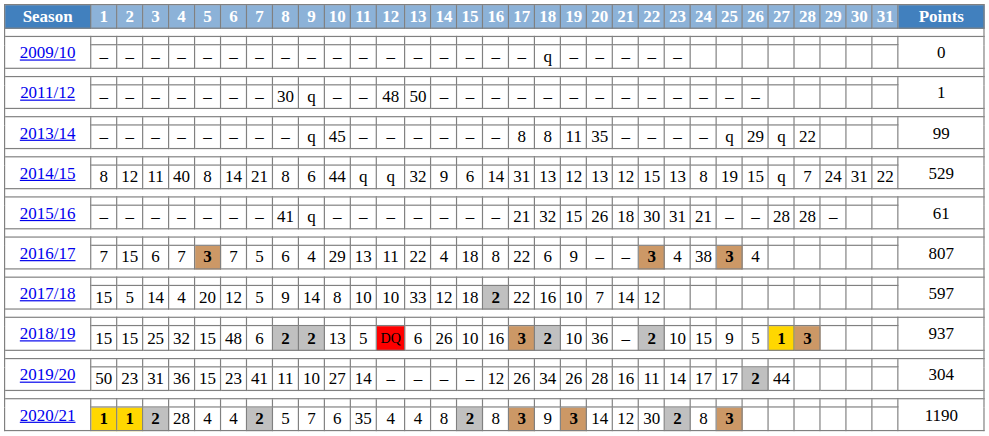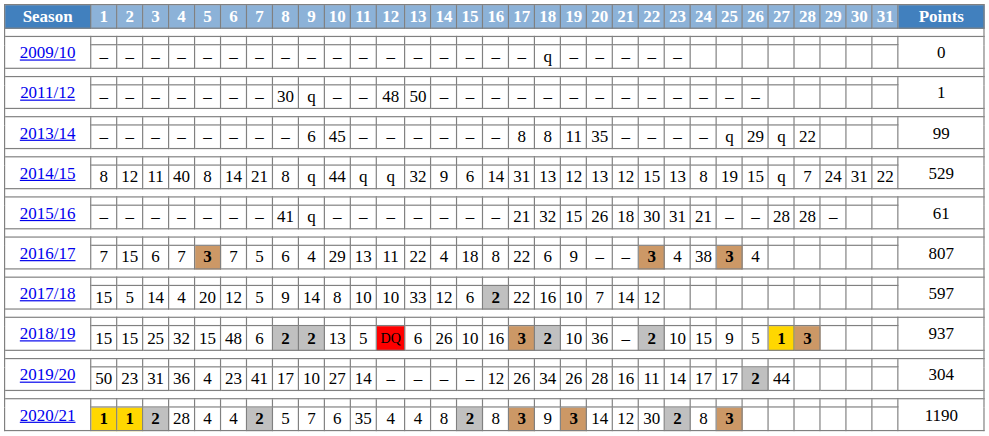 <table cellpadding="3" cellspacing="0" border="1" style="background:#ffffff; font-size:90%; line-height:13px; border:grey solid 1px; border-collapse:collapse;">
 <tr style="background:#ccc; text-align:center; color:white">
 <td style="background:#4180be"><strong>Season</strong></td>
 <td style="background:#8CB2D8;" width="15px"><strong>1</strong></td>
 <td style="background:#8CB2D8;" width="15px"><strong>2</strong></td>
 <td style="background:#8CB2D8;" width="15px"><strong>3</strong></td>
 <td style="background:#8CB2D8;" width="15px"><strong>4</strong></td>
 <td style="background:#8CB2D8;" width="15px"><strong>5</strong></td>
 <td style="background:#8CB2D8;" width="15px"><strong>6</strong></td>
 <td style="background:#8CB2D8;" width="15px"><strong>7</strong></td>
 <td style="background:#8CB2D8;" width="15px"><strong>8</strong></td>
 <td style="background:#8CB2D8;" width="15px"><strong>9</strong></td>
 <td style="background:#8CB2D8;" width="15px"><strong>10</strong></td>
 <td style="background:#8CB2D8;" width="15px"><strong>11</strong></td>
 <td style="background:#8CB2D8;" width="15px"><strong>12</strong></td>
 <td style="background:#8CB2D8;" width="15px"><strong>13</strong></td>
 <td style="background:#8CB2D8;" width="15px"><strong>14</strong></td>
 <td style="background:#8CB2D8;" width="15px"><strong>15</strong></td>
 <td style="background:#8CB2D8;" width="15px"><strong>16</strong></td>
 <td style="background:#8CB2D8;" width="15px"><strong>17</strong></td>
 <td style="background:#8CB2D8;" width="15px"><strong>18</strong></td>
 <td style="background:#8CB2D8;" width="15px"><strong>19</strong></td>
 <td style="background:#8CB2D8;" width="15px"><strong>20</strong></td>
 <td style="background:#8CB2D8;" width="15px"><strong>21</strong></td>
 <td style="background:#8CB2D8;" width="15px"><strong>22</strong></td>
 <td style="background:#8CB2D8;" width="15px"><strong>23</strong></td>
 <td style="background:#8CB2D8;" width="15px"><strong>24</strong></td>
 <td style="background:#8CB2D8;" width="15px"><strong>25</strong></td>
 <td style="background:#8CB2D8;" width="15px"><strong>26</strong></td>
 <td style="background:#8CB2D8;" width="15px"><strong>27</strong></td>
 <td style="background:#8CB2D8;" width="15px"><strong>28</strong></td>
 <td style="background:#8CB2D8;" width="15px"><strong>29</strong></td>
 <td style="background:#8CB2D8;" width="15px"><strong>30</strong></td>
 <td style="background:#8CB2D8;" width="15px"><strong>31</strong></td>
 <td style="background:#4180be"><strong>Points</strong></td>
 </tr>
 <tr>
 <td colspan=33></td>
 </tr>
 <tr align=center>
 <td rowspan=2 width=66px><a href='#'>2009/10</a></td>
 <th></th>
 <th></th>
 <th></th>
 <th></th>
 <th></th>
 <th></th>
 <th></th>
 <th></th>
 <th></th>
 <th></th>
 <th></th>
 <th></th>
 <th></th>
 <th></th>
 <th></th>
 <th></th>
 <th></th>
 <th></th>
 <th></th>
 <th></th>
 <th></th>
 <th></th>
 <th></th>
 <th></th>
 <th></th>
 <th></th>
 <th></th>
 <th></th>
 <th></th>
 <th></th>
 <th></th>
 <td rowspan=2 width=66px>0</td>
 </tr>
 <tr align=center>
 <td>–</td>
 <td>–</td>
 <td>–</td>
 <td>–</td>
 <td>–</td>
 <td>–</td>
 <td>–</td>
 <td>–</td>
 <td>–</td>
 <td>–</td>
 <td>–</td>
 <td>–</td>
 <td>–</td>
 <td>–</td>
 <td>–</td>
 <td>–</td>
 <td>–</td>
 <td>q</td>
 <td>–</td>
 <td>–</td>
 <td>–</td>
 <td>–</td>
 <td>–</td>
 <th></th>
 <th></th>
 <th></th>
 <th></th>
 <th></th>
 <th></th>
 <th></th>
 <th></th>
 </tr>
 <tr>
 <td colspan=33></td>
 </tr>
 <tr align=center>
 <td rowspan=2 width=66px><a href='#'>2011/12</a></td>
 <th></th>
 <th></th>
 <th></th>
 <th></th>
 <th></th>
 <th></th>
 <th></th>
 <th></th>
 <th></th>
 <th></th>
 <th></th>
 <th></th>
 <th></th>
 <th></th>
 <th></th>
 <th></th>
 <th></th>
 <th></th>
 <th></th>
 <th></th>
 <th></th>
 <th></th>
 <th></th>
 <th></th>
 <th></th>
 <th></th>
 <th></th>
 <th></th>
 <th></th>
 <th></th>
 <th></th>
 <td rowspan=2 width=66px>1</td>
 </tr>
 <tr align=center>
 <td>–</td>
 <td>–</td>
 <td>–</td>
 <td>–</td>
 <td>–</td>
 <td>–</td>
 <td>–</td>
 <td>30</td>
 <td>q</td>
 <td>–</td>
 <td>–</td>
 <td>48</td>
 <td>50</td>
 <td>–</td>
 <td>–</td>
 <td>–</td>
 <td>–</td>
 <td>–</td>
 <td>–</td>
 <td>–</td>
 <td>–</td>
 <td>–</td>
 <td>–</td>
 <td>–</td>
 <td>–</td>
 <td>–</td>
 <th></th>
 <th></th>
 <th></th>
 <th></th>
 <th></th>
 </tr>
 <tr>
 <td colspan=33></td>
 </tr>
 <tr align=center>
 <td rowspan=2 width=66px><a href='#'>2013/14</a></td>
 <th></th>
 <th></th>
 <th></th>
 <th></th>
 <th></th>
 <th></th>
 <th></th>
 <th></th>
 <th></th>
 <th></th>
 <th></th>
 <th></th>
 <th></th>
 <th></th>
 <th></th>
 <th></th>
 <th></th>
 <th></th>
 <th></th>
 <th></th>
 <th></th>
 <th></th>
 <th></th>
 <th></th>
 <th></th>
 <th></th>
 <th></th>
 <th></th>
 <th></th>
 <th></th>
 <th></th>
 <td rowspan=2 width=66px>99</td>
 </tr>
 <tr align=center>
 <td>–</td>
 <td>–</td>
 <td>–</td>
 <td>–</td>
 <td>–</td>
 <td>–</td>
 <td>–</td>
 <td>–</td>
-<td>q</td>
+<td>6</td>
 <td>45</td>
 <td>–</td>
 <td>–</td>
 <td>–</td>
 <td>–</td>
 <td>–</td>
 <td>–</td>
 <td>8</td>
 <td>8</td>
 <td>11</td>
 <td>35</td>
 <td>–</td>
 <td>–</td>
 <td>–</td>
 <td>–</td>
 <td>q</td>
 <td>29</td>
 <td>q</td>
 <td>22</td>
 <th></th>
 <th></th>
 <th></th>
 </tr>
 <tr>
 <td colspan=33></td>
 </tr>
 <tr align=center>
 <td rowspan=2 width=66px><a href='#'>2014/15</a></td>
 <th></th>
 <th></th>
 <th></th>
 <th></th>
 <th></th>
 <th></th>
 <th></th>
 <th></th>
 <th></th>
 <th></th>
 <th></th>
 <th></th>
 <th></th>
 <th></th>
 <th></th>
 <th></th>
 <th></th>
 <th></th>
 <th></th>
 <th></th>
 <th></th>
 <th></th>
 <th></th>
 <th></th>
 <th></th>
 <th></th>
 <th></th>
 <th></th>
 <th></th>
 <th></th>
 <th></th>
 <td rowspan=2 width=66px>529</td>
 </tr>
 <tr align=center>
 <td>8</td>
 <td>12</td>
 <td>11</td>
 <td>40</td>
 <td>8</td>
 <td>14</td>
 <td>21</td>
 <td>8</td>
-<td>6</td>
+<td>q</td>
 <td>44</td>
 <td>q</td>
 <td>q</td>
 <td>32</td>
 <td>9</td>
 <td>6</td>
 <td>14</td>
 <td>31</td>
 <td>13</td>
 <td>12</td>
 <td>13</td>
 <td>12</td>
 <td>15</td>
 <td>13</td>
 <td>8</td>
 <td>19</td>
 <td>15</td>
 <td>q</td>
 <td>7</td>
 <td>24</td>
 <td>31</td>
 <td>22</td>
 </tr>
 <tr>
 <td colspan=33></td>
 </tr>
 <tr align=center>
 <td rowspan=2 width=66px><a href='#'>2015/16</a></td>
 <th></th>
 <th></th>
 <th></th>
 <th></th>
 <th></th>
 <th></th>
 <th></th>
 <th></th>
 <th></th>
 <th></th>
 <th></th>
 <th></th>
 <th></th>
 <th></th>
 <th></th>
 <th></th>
 <th></th>
 <th></th>
 <th></th>
 <th></th>
 <th></th>
 <th></th>
 <th></th>
 <th></th>
 <th></th>
 <th></th>
 <th></th>
 <th></th>
 <th></th>
 <th></th>
 <th></th>
 <td rowspan=2 width=66px>61</td>
 </tr>
 <tr align=center>
 <td>–</td>
 <td>–</td>
 <td>–</td>
 <td>–</td>
 <td>–</td>
 <td>–</td>
 <td>–</td>
 <td>41</td>
 <td>q</td>
 <td>–</td>
 <td>–</td>
 <td>–</td>
 <td>–</td>
 <td>–</td>
 <td>–</td>
 <td>–</td>
 <td>21</td>
 <td>32</td>
 <td>15</td>
 <td>26</td>
 <td>18</td>
 <td>30</td>
 <td>31</td>
 <td>21</td>
 <td>–</td>
 <td>–</td>
 <td>28</td>
 <td>28</td>
 <td>–</td>
 <td></td>
 <td></td>
 </tr>
 <tr>
 <td colspan=33></td>
 </tr>
 <tr align=center>
 <td rowspan="2" style="width:66px;"><a href='#'>2016/17</a></td>
 <th></th>
 <th></th>
 <th></th>
 <th></th>
 <th></th>
 <th></th>
 <th></th>
 <th></th>
 <th></th>
 <th></th>
 <th></th>
 <th></th>
 <th></th>
 <th></th>
 <th></th>
 <th></th>
 <th></th>
 <th></th>
 <th></th>
 <th></th>
 <th></th>
 <th></th>
 <th></th>
 <th></th>
 <th></th>
 <th></th>
 <th></th>
 <th></th>
 <th></th>
 <th></th>
 <th></th>
 <td rowspan="2" style="width:66px;">807</td>
 </tr>
 <tr align=center>
 <td>7</td>
 <td>15</td>
 <td>6</td>
 <td>7</td>
 <td bgcolor=#cc9866><strong>3</strong></td>
 <td>7</td>
 <td>5</td>
 <td>6</td>
 <td>4</td>
 <td>29</td>
 <td>13</td>
 <td>11</td>
 <td>22</td>
 <td>4</td>
 <td>18</td>
 <td>8</td>
 <td>22</td>
 <td>6</td>
 <td>9</td>
 <td>–</td>
 <td>–</td>
 <td bgcolor=#cc9866><strong>3</strong></td>
 <td>4</td>
 <td>38</td>
 <td bgcolor=#cc9866><strong>3</strong></td>
 <td>4</td>
 <td></td>
 <td></td>
 <td></td>
 <td></td>
 </tr>
 <tr>
 <td colspan=33></td>
 </tr>
 <tr align=center>
 <td rowspan="2" style="width:66px;"><a href='#'>2017/18</a></td>
 <th></th>
 <th></th>
 <th></th>
 <th></th>
 <th></th>
 <th></th>
 <th></th>
 <th></th>
 <th></th>
 <th></th>
 <th></th>
 <th></th>
 <th></th>
 <th></th>
 <th></th>
 <th></th>
 <th></th>
 <th></th>
 <th></th>
 <th></th>
 <th></th>
 <th></th>
 <th></th>
 <th></th>
 <th></th>
 <th></th>
 <th></th>
 <th></th>
 <th></th>
 <th></th>
 <th></th>
 <td rowspan="2" style="width:66px;">597</td>
 </tr>
 <tr align=center>
 <td>15</td>
 <td>5</td>
 <td>14</td>
 <td>4</td>
 <td>20</td>
 <td>12</td>
 <td>5</td>
 <td>9</td>
 <td>14</td>
 <td>8</td>
 <td>10</td>
 <td>10</td>
 <td>33</td>
 <td>12</td>
-<td>18</td>
+<td>6</td>
 <td bgcolor=silver><strong>2</strong></td>
 <td>22</td>
 <td>16</td>
 <td>10</td>
 <td>7</td>
 <td>14</td>
 <td>12</td>
 <td></td>
 <td></td>
 <td></td>
 <td></td>
 <td></td>
 <td></td>
 <td></td>
 <td></td>
 </tr>
 <tr>
 <td colspan=33></td>
 </tr>
 <tr align=center>
 <td rowspan="2" style="width:66px;"><a href='#'>2018/19</a></td>
 <th></th>
 <th></th>
 <th></th>
 <th></th>
 <th></th>
 <th></th>
 <th></th>
 <th></th>
 <th></th>
 <th></th>
 <th></th>
 <th></th>
 <th></th>
 <th></th>
 <th></th>
 <th></th>
 <th></th>
 <th></th>
 <th></th>
 <th></th>
 <th></th>
 <th></th>
 <th></th>
 <th></th>
 <th></th>
 <th></th>
 <th></th>
 <th></th>
 <th></th>
 <th></th>
 <th></th>
 <td rowspan="2" style="width:66px;">937</td>
 </tr>
 <tr align=center>
 <td>15</td>
 <td>15</td>
 <td>25</td>
 <td>32</td>
 <td>15</td>
 <td>48</td>
 <td>6</td>
 <td bgcolor=silver><strong>2</strong></td>
 <td bgcolor=silver><strong>2</strong></td>
 <td>13</td>
 <td>5</td>
 <td align=center bgcolor=red><small>DQ</small></td>
 <td>6</td>
 <td>26</td>
 <td>10</td>
 <td>16</td>
 <td bgcolor=#cc9866><strong>3</strong></td>
 <td bgcolor=silver><strong>2</strong></td>
 <td>10</td>
 <td>36</td>
 <td>–</td>
 <td bgcolor=silver><strong>2</strong></td>
 <td>10</td>
 <td>15</td>
 <td>9</td>
 <td>5</td>
 <td bgcolor=gold><strong>1</strong></td>
 <td bgcolor=#cc9866><strong>3</strong></td>
 <td></td>
 <td></td>
 <td></td>
 </tr>
 <tr>
 <td colspan=33></td>
 </tr>
 <tr align=center>
 <td rowspan="2" style="width:66px;"><a href='#'>2019/20</a></td>
 <th></th>
 <th></th>
 <th></th>
 <th></th>
 <th></th>
 <th></th>
 <th></th>
 <th></th>
 <th></th>
 <th></th>
 <th></th>
 <th></th>
 <th></th>
 <th></th>
 <th></th>
 <th></th>
 <th></th>
 <th></th>
 <th></th>
 <th></th>
 <th></th>
 <th></th>
 <th></th>
 <th></th>
 <th></th>
 <th></th>
 <th></th>
 <th></th>
 <th></th>
 <th></th>
 <th></th>
 <td rowspan="2" style="width:66px;">304</td>
 </tr>
 <tr align=center>
 <td>50</td>
 <td>23</td>
 <td>31</td>
 <td>36</td>
-<td>15</td>
+<td>4</td>
 <td>23</td>
 <td>41</td>
-<td>11</td>
+<td>17</td>
 <td>10</td>
 <td>27</td>
 <td>14</td>
 <td>–</td>
 <td>–</td>
 <td>–</td>
 <td>–</td>
 <td>12</td>
 <td>26</td>
 <td>34</td>
 <td>26</td>
 <td>28</td>
 <td>16</td>
 <td>11</td>
 <td>14</td>
 <td>17</td>
 <td>17</td>
 <td bgcolor=silver><strong>2</strong></td>
 <td>44</td>
 <td></td>
 <td></td>
 <td></td>
 </tr>
 <tr>
 <td colspan=33></td>
 </tr>
 <tr align=center>
 <td rowspan="2" style="width:66px;"><a href='#'>2020/21</a></td>
 <th></th>
 <th></th>
 <th></th>
 <th></th>
 <th></th>
 <th></th>
 <th></th>
 <th></th>
 <th></th>
 <th></th>
 <th></th>
 <th></th>
 <th></th>
 <th></th>
 <th></th>
 <th></th>
 <th></th>
 <th></th>
 <th></th>
 <th></th>
 <th></th>
 <th></th>
 <th></th>
 <th></th>
 <th></th>
 <th></th>
 <th></th>
 <th></th>
 <th></th>
 <th></th>
 <th></th>
 <td rowspan="2" style="width:66px;">1190</td>
 </tr>
 <tr align=center>
 <td bgcolor=gold><strong>1</strong></td>
 <td bgcolor=gold><strong>1</strong></td>
 <td bgcolor=silver><strong>2</strong></td>
 <td>28</td>
 <td>4</td>
 <td>4</td>
 <td bgcolor=silver><strong>2</strong></td>
 <td>5</td>
 <td>7</td>
 <td>6</td>
 <td>35</td>
 <td>4</td>
 <td>4</td>
 <td>8</td>
 <td bgcolor=silver><strong>2</strong></td>
 <td>8</td>
 <td bgcolor=#cc9866><strong>3</strong></td>
 <td>9</td>
 <td bgcolor=#cc9866><strong>3</strong></td>
 <td>14</td>
 <td>12</td>
 <td>30</td>
 <td bgcolor=silver><strong>2</strong></td>
 <td>8</td>
 <td bgcolor=#cc9866><strong>3</strong></td>
 <td></td>
 <td></td>
 <td></td>
 <td></td>
 <td></td>
 <td></td>
 </tr>
 </table>
